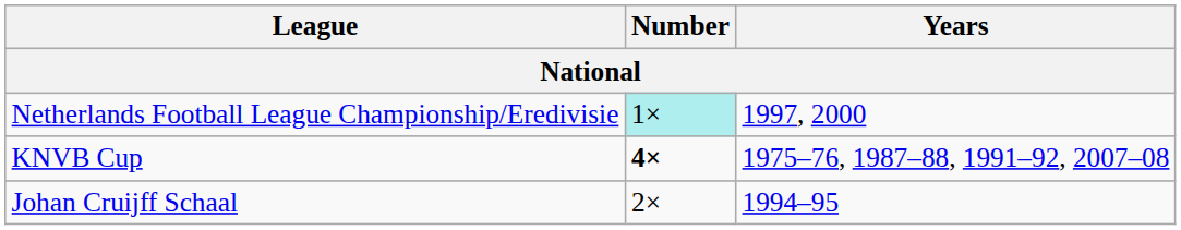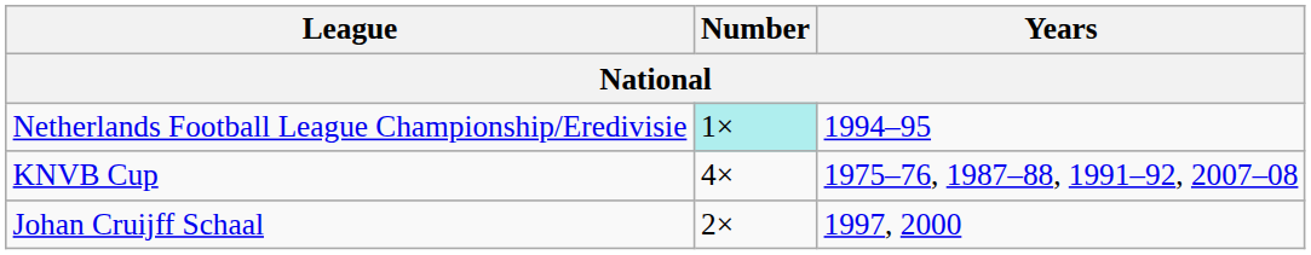 <table class="wikitable">
 <tr>
 <th>League</th>
 <th>Number</th>
 <th>Years</th>
 </tr>
 <tr>
 <th colspan="5" align="center"><strong>National</strong></th>
 </tr>
 <tr>
 <td><a href='#'>Netherlands Football League Championship/Eredivisie</a></td>
 <td style="background: paleturquoise;">1×</td>
-<td><a href='#'>1997</a>, <a href='#'>2000</a></td>
+<td><a href='#'>1994–95</a></td>
 </tr>
 <tr>
 <td><a href='#'>KNVB Cup</a></td>
-<td><strong>4×</strong></td>
+<td>4×</td>
 <td><a href='#'>1975–76</a>, <a href='#'>1987–88</a>, <a href='#'>1991–92</a>, <a href='#'>2007–08</a></td>
 </tr>
 <tr>
 <td><a href='#'>Johan Cruijff Schaal</a></td>
 <td>2×</td>
-<td><a href='#'>1994–95</a></td>
+<td><a href='#'>1997</a>, <a href='#'>2000</a></td>
 </tr>
 </table>
